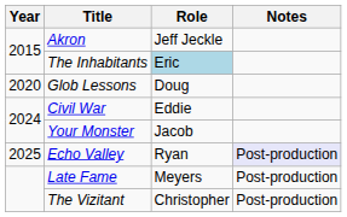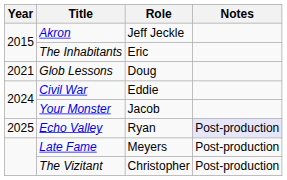 <table class="wikitable">
 <tr>
 <th>Year</th>
 <th>Title</th>
 <th>Role</th>
 <th>Notes</th>
 </tr>
 <tr>
 <td rowspan=2>2015</td>
 <td><em><a href='#'>Akron</a></em></td>
 <td>Jeff Jeckle</td>
 <td></td>
 </tr>
 <tr>
 <td><em>The Inhabitants</em></td>
-<td style="background: lightblue;">Eric</td>
+<td>Eric</td>
 <td></td>
 </tr>
 <tr>
-<td>2020</td>
+<td>2021</td>
 <td><em>Glob Lessons</em></td>
 <td>Doug</td>
 <td></td>
 </tr>
 <tr>
 <td rowspan=2>2024</td>
 <td><em><a href='#'>Civil War</a></em></td>
 <td>Eddie</td>
 <td></td>
 </tr>
 <tr>
 <td><em><a href='#'>Your Monster</a></em></td>
 <td>Jacob</td>
 <td></td>
 </tr>
 <tr>
 <td>2025</td>
 <td><em><a href='#'>Echo Valley</a></em></td>
 <td>Ryan</td>
 <td style="background: lavender;">Post-production</td>
 </tr>
 <tr>
 <td rowspan=2></td>
 <td><em><a href='#'>Late Fame</a></em></td>
 <td>Meyers</td>
 <td>Post-production</td>
 </tr>
 <tr>
 <td><em>The Vizitant</em></td>
 <td>Christopher</td>
 <td>Post-production</td>
 </tr>
 </table>
